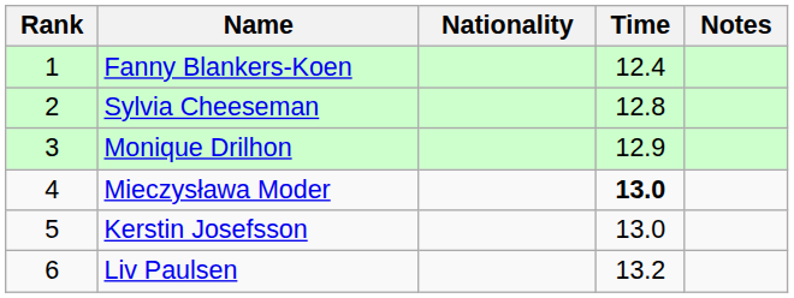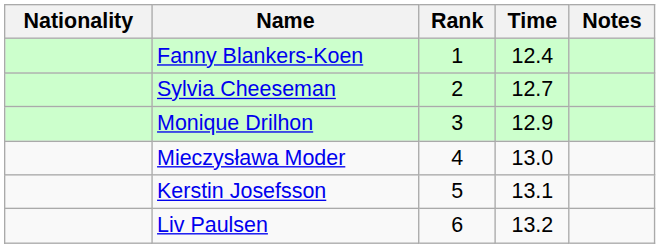 <table class="wikitable sortable" style="text-align:center;width: 55%">
 <tr>
+<th>Nationality</th>
+<th>Name</th>
 <th>Rank</th>
-<th>Name</th>
-<th>Nationality</th>
 <th>Time</th>
 <th>Notes</th>
 </tr>
 <tr bgcolor=ccffcc>
+<td align=left></td>
+<td align=left><a href='#'>Fanny Blankers-Koen</a></td>
 <td>1</td>
-<td align=left><a href='#'>Fanny Blankers-Koen</a></td>
-<td align=left></td>
 <td>12.4</td>
 <td></td>
 </tr>
 <tr bgcolor=ccffcc>
+<td align=left></td>
+<td align=left><a href='#'>Sylvia Cheeseman</a></td>
 <td>2</td>
-<td align=left><a href='#'>Sylvia Cheeseman</a></td>
-<td align=left></td>
-<td>12.8</td>
+<td>12.7</td>
 <td></td>
 </tr>
 <tr bgcolor=ccffcc>
+<td align=left></td>
+<td align=left><a href='#'>Monique Drilhon</a></td>
 <td>3</td>
-<td align=left><a href='#'>Monique Drilhon</a></td>
-<td align=left></td>
 <td>12.9</td>
 <td></td>
 </tr>
 <tr>
+<td align=left></td>
+<td align=left><a href='#'>Mieczysława Moder</a></td>
 <td>4</td>
-<td align=left><a href='#'>Mieczysława Moder</a></td>
-<td align=left></td>
-<td><strong>13.0</strong></td>
-<td></td>
-</tr>
-<tr>
-<td>5</td>
-<td align=left><a href='#'>Kerstin Josefsson</a></td>
-<td align=left></td>
 <td>13.0</td>
 <td></td>
 </tr>
 <tr>
+<td align=left></td>
+<td align=left><a href='#'>Kerstin Josefsson</a></td>
+<td>5</td>
+<td>13.1</td>
+<td></td>
+</tr>
+<tr>
+<td align=left></td>
+<td align=left><a href='#'>Liv Paulsen</a></td>
 <td>6</td>
-<td align=left><a href='#'>Liv Paulsen</a></td>
-<td align=left></td>
 <td>13.2</td>
 <td></td>
 </tr>
 </table>
